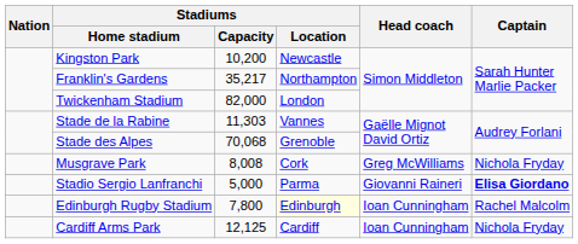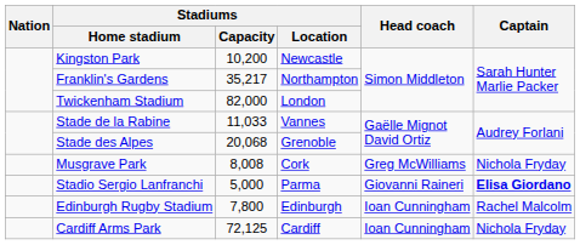 <table class="wikitable">
 <tr>
 <th rowspan="2">Nation</th>
 <th colspan="3">Stadiums</th>
 <th rowspan="2">Head coach</th>
 <th rowspan="2">Captain</th>
 </tr>
 <tr>
 <th>Home stadium</th>
 <th>Capacity</th>
 <th>Location</th>
 </tr>
 <tr>
 <td rowspan="3"></td>
 <td><a href='#'>Kingston Park</a></td>
 <td align="center">10,200</td>
 <td><a href='#'>Newcastle</a></td>
 <td rowspan="3"> <a href='#'>Simon Middleton</a></td>
 <td rowspan="3"><a href='#'>Sarah Hunter</a><br><a href='#'>Marlie Packer</a></td>
 </tr>
 <tr>
 <td><a href='#'>Franklin's Gardens</a></td>
 <td align="center">35,217</td>
 <td><a href='#'>Northampton</a></td>
 </tr>
 <tr>
 <td><a href='#'>Twickenham Stadium</a></td>
 <td align="center">82,000</td>
 <td><a href='#'>London</a></td>
 </tr>
 <tr>
 <td rowspan="2"></td>
 <td><a href='#'>Stade de la Rabine</a></td>
-<td align="center">11,303</td>
+<td align="center">11,033</td>
 <td><a href='#'>Vannes</a></td>
 <td rowspan="2"> <a href='#'>Gaëlle Mignot</a><br> <a href='#'>David Ortiz</a></td>
 <td rowspan="2"><a href='#'>Audrey Forlani</a></td>
 </tr>
 <tr>
 <td><a href='#'>Stade des Alpes</a></td>
-<td align="center">70,068</td>
+<td align="center">20,068</td>
 <td><a href='#'>Grenoble</a></td>
 </tr>
 <tr>
 <td></td>
 <td><a href='#'>Musgrave Park</a></td>
 <td align="center">8,008</td>
 <td><a href='#'>Cork</a></td>
 <td> <a href='#'>Greg McWilliams</a></td>
 <td><a href='#'>Nichola Fryday</a></td>
 </tr>
 <tr>
 <td></td>
 <td><a href='#'>Stadio Sergio Lanfranchi</a></td>
 <td align="center">5,000</td>
 <td><a href='#'>Parma</a></td>
 <td> <a href='#'>Giovanni Raineri</a></td>
 <td><strong><a href='#'>Elisa Giordano</a></strong></td>
 </tr>
 <tr>
 <td></td>
 <td><a href='#'>Edinburgh Rugby Stadium</a></td>
 <td align="center">7,800</td>
-<td style="background: lightyellow;"><a href='#'>Edinburgh</a></td>
+<td><a href='#'>Edinburgh</a></td>
 <td> <a href='#'>Ioan Cunningham</a></td>
 <td><a href='#'>Rachel Malcolm</a></td>
 </tr>
 <tr>
 <td></td>
 <td><a href='#'>Cardiff Arms Park</a></td>
-<td align="center">12,125</td>
+<td align="center">72,125</td>
 <td><a href='#'>Cardiff</a></td>
 <td> <a href='#'>Ioan Cunningham</a></td>
 <td><a href='#'>Nichola Fryday</a></td>
 </tr>
 </table>
